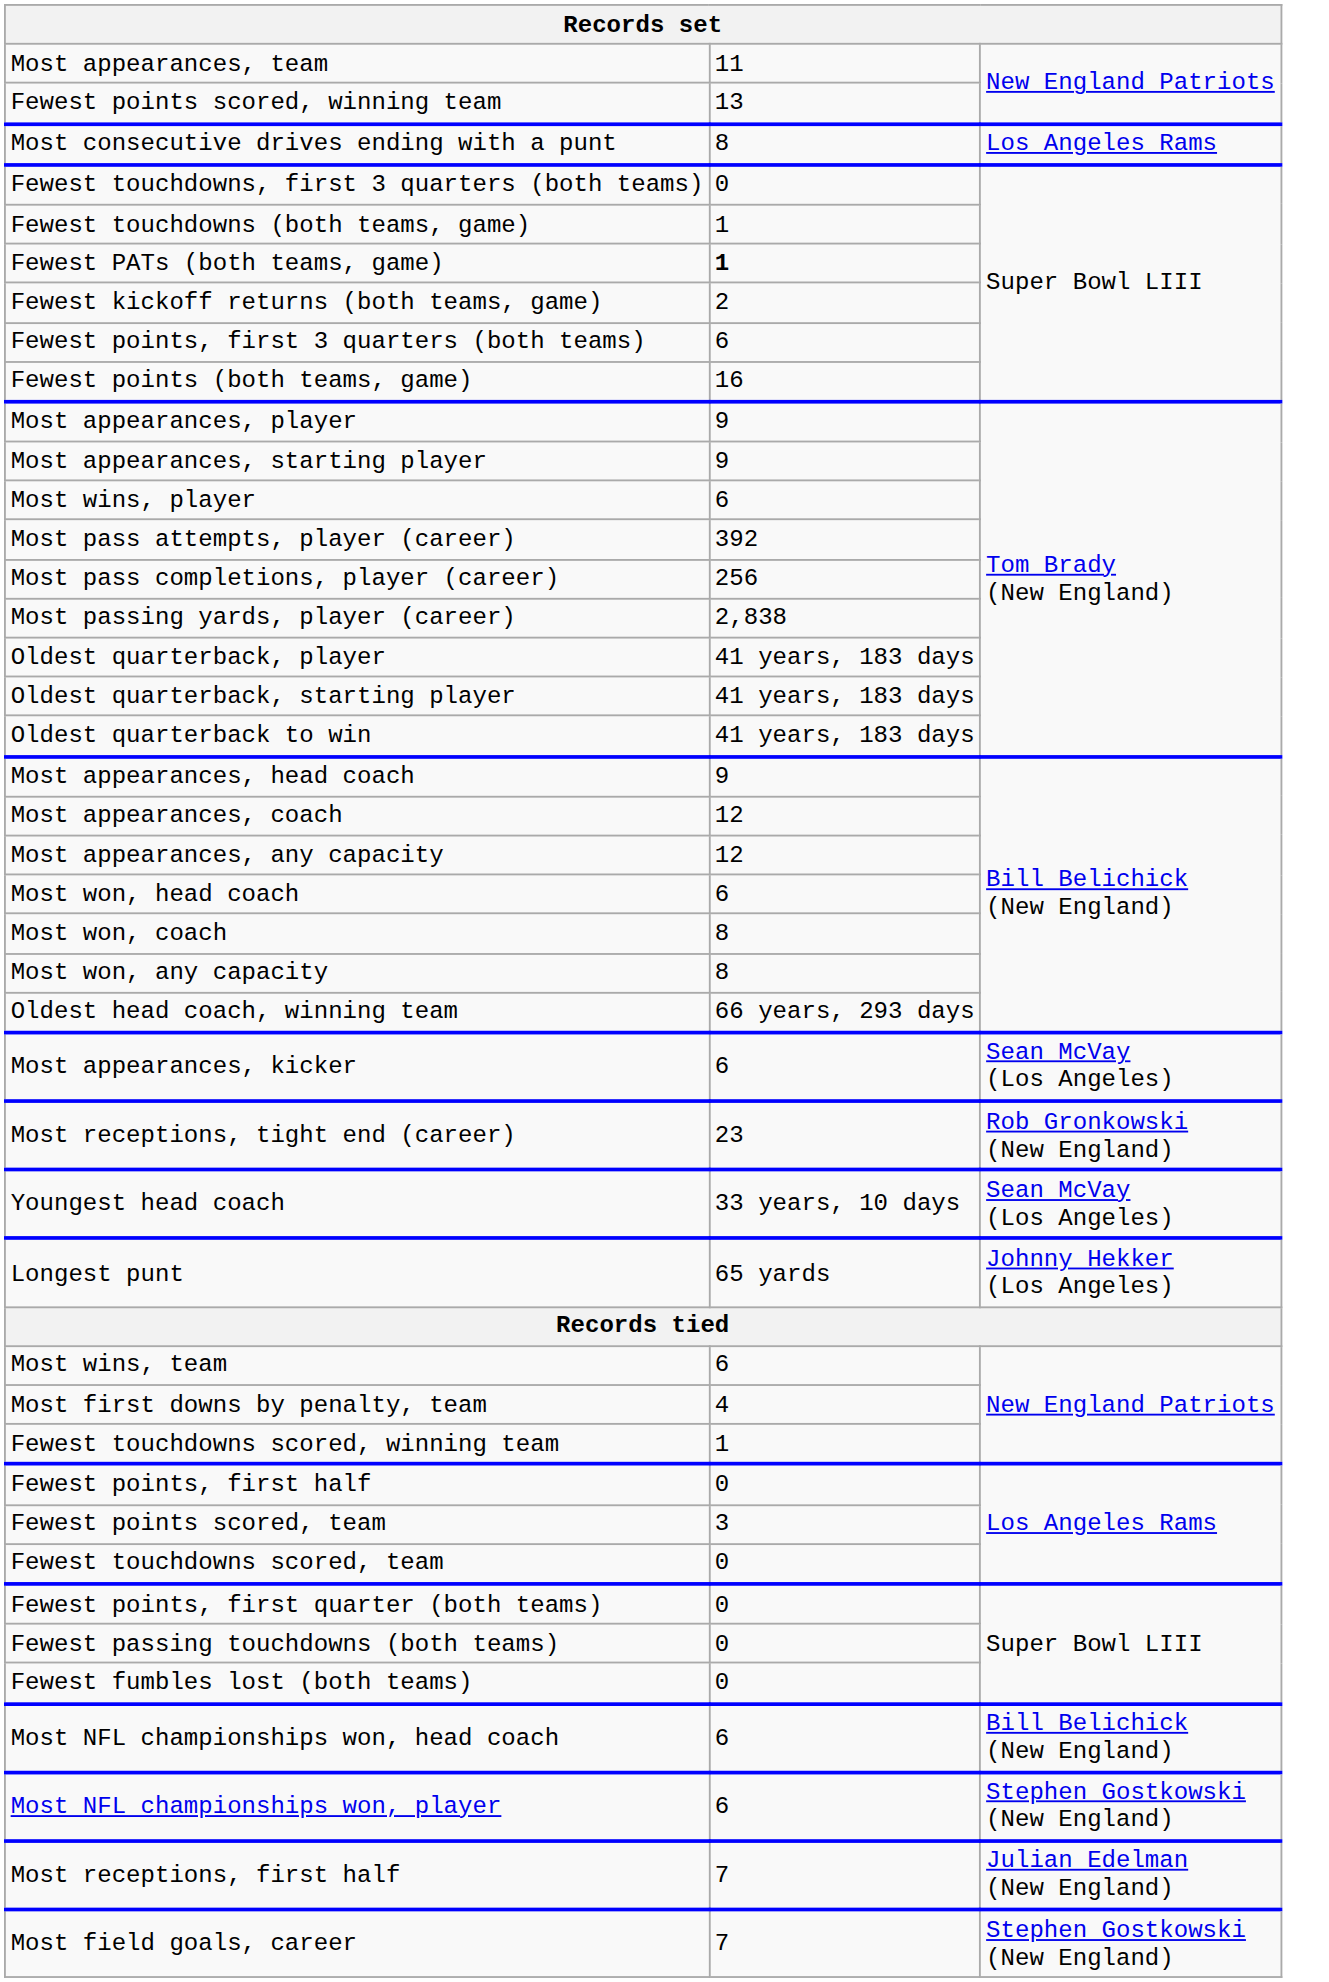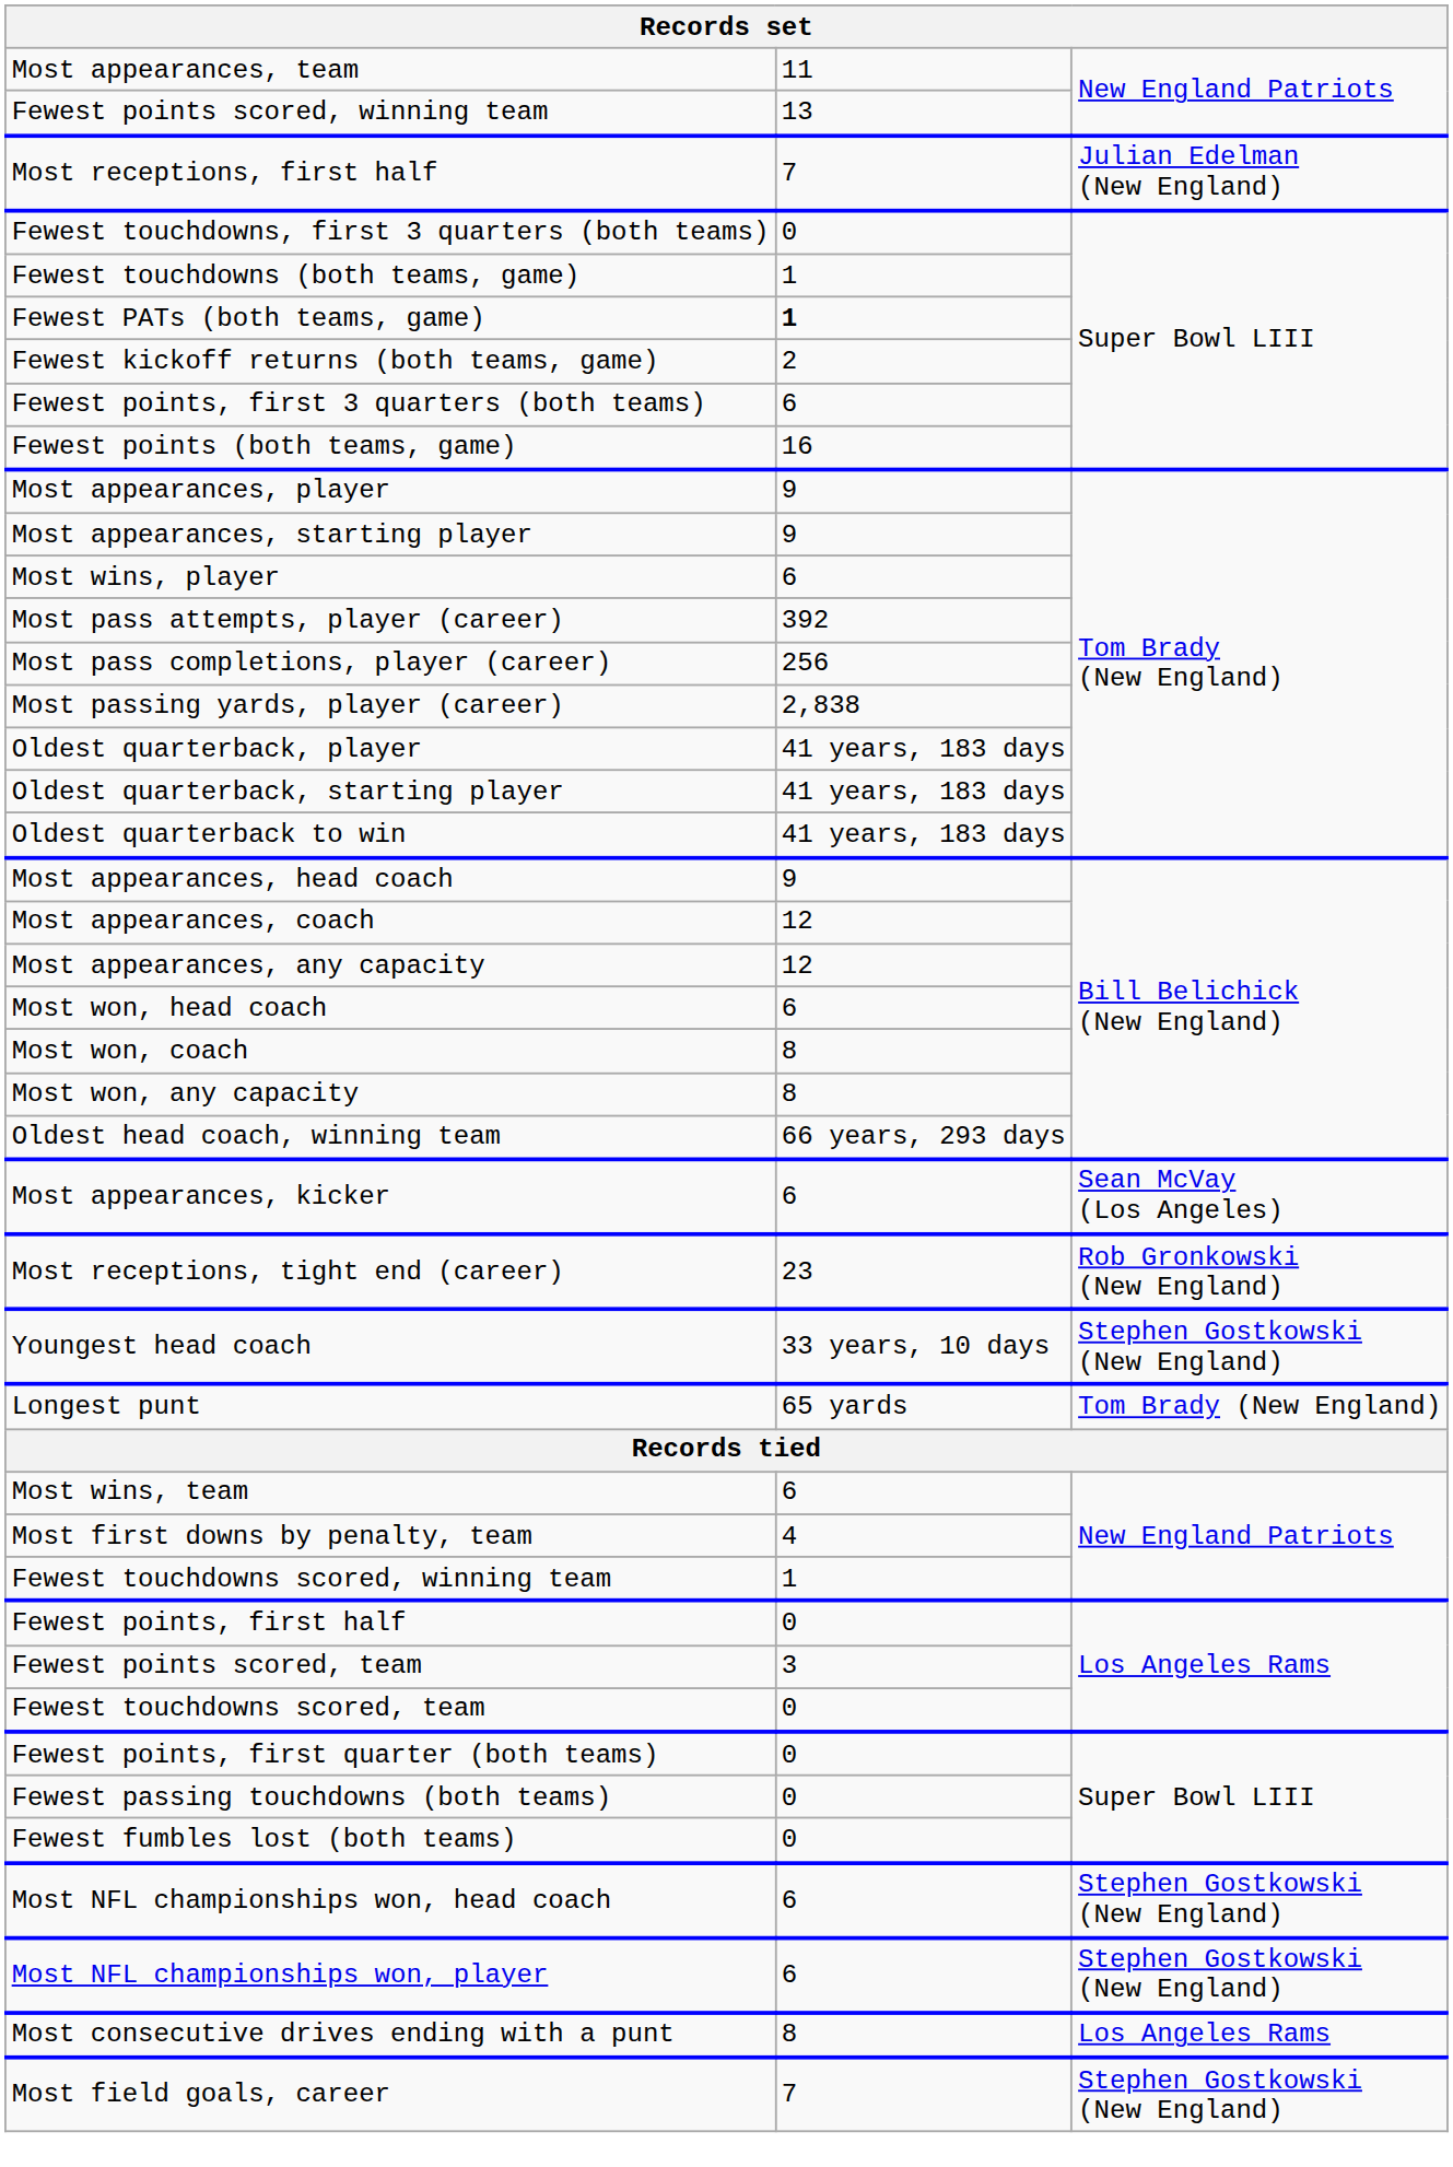 <table class="wikitable">
 <tr>
 <th colspan=3>Records set<br></th>
 </tr>
 <tr>
 <td>Most appearances, team</td>
 <td>11</td>
 <td rowspan="2"><a href='#'>New England Patriots</a></td>
 </tr>
 <tr>
 <td>Fewest points scored, winning team</td>
 <td>13</td>
 </tr>
 <tr style="border-top: 2px solid blue">
-<td>Most consecutive drives ending with a punt</td>
-<td>8</td>
-<td><a href='#'>Los Angeles Rams</a></td>
+<td>Most receptions, first half</td>
+<td>7</td>
+<td><a href='#'>Julian Edelman</a><br>(New England)</td>
 </tr>
 <tr style="border-top: 2px solid blue">
 <td>Fewest touchdowns, first 3 quarters (both teams)</td>
 <td>0</td>
 <td rowspan="6">Super Bowl LIII</td>
 </tr>
 <tr>
 <td>Fewest touchdowns (both teams, game)</td>
 <td>1</td>
 </tr>
 <tr>
 <td>Fewest PATs (both teams, game)</td>
 <td><strong>1</strong></td>
 </tr>
 <tr>
 <td>Fewest kickoff returns (both teams, game)</td>
 <td>2</td>
 </tr>
 <tr>
 <td>Fewest points, first 3 quarters (both teams)</td>
 <td>6</td>
 </tr>
 <tr>
 <td>Fewest points (both teams, game)</td>
 <td>16</td>
 </tr>
 <tr style="border-top: 2px solid blue">
 <td>Most appearances, player</td>
 <td>9</td>
 <td rowspan="9"><a href='#'>Tom Brady</a><br>(New England)</td>
 </tr>
 <tr>
 <td>Most appearances, starting player</td>
 <td>9</td>
 </tr>
 <tr>
 <td>Most wins, player</td>
 <td>6</td>
 </tr>
 <tr>
 <td>Most pass attempts, player (career)</td>
 <td>392</td>
 </tr>
 <tr>
 <td>Most pass completions, player (career)</td>
 <td>256</td>
 </tr>
 <tr>
 <td>Most passing yards, player (career)</td>
 <td>2,838</td>
 </tr>
 <tr>
 <td>Oldest quarterback, player</td>
 <td>41 years, 183 days</td>
 </tr>
 <tr>
 <td>Oldest quarterback, starting player</td>
 <td>41 years, 183 days</td>
 </tr>
 <tr>
 <td>Oldest quarterback to win</td>
 <td>41 years, 183 days</td>
 </tr>
 <tr style="border-top: 2px solid blue">
 <td>Most appearances, head coach</td>
 <td>9</td>
 <td rowspan="7"><a href='#'>Bill Belichick</a><br>(New England)</td>
 </tr>
 <tr>
 <td>Most appearances, coach</td>
 <td>12</td>
 </tr>
 <tr>
 <td>Most appearances, any capacity</td>
 <td>12</td>
 </tr>
 <tr>
 <td>Most won, head coach</td>
 <td>6</td>
 </tr>
 <tr>
 <td>Most won, coach</td>
 <td>8</td>
 </tr>
 <tr>
 <td>Most won, any capacity</td>
 <td>8</td>
 </tr>
 <tr>
 <td>Oldest head coach, winning team</td>
 <td>66 years, 293 days</td>
 </tr>
 <tr style="border-top: 2px solid blue">
 <td>Most appearances, kicker</td>
 <td>6</td>
 <td><a href='#'>Sean McVay</a><br>(Los Angeles)</td>
 </tr>
 <tr style="border-top: 2px solid blue">
 <td>Most receptions, tight end (career)</td>
 <td>23</td>
 <td><a href='#'>Rob Gronkowski</a><br>(New England)</td>
 </tr>
 <tr style="border-top: 2px solid blue">
 <td>Youngest head coach</td>
 <td>33 years, 10 days</td>
-<td><a href='#'>Sean McVay</a><br>(Los Angeles)</td>
+<td><a href='#'>Stephen Gostkowski</a><br>(New England)</td>
 </tr>
 <tr style="border-top: 2px solid blue">
 <td>Longest punt</td>
 <td>65 yards</td>
-<td><a href='#'>Johnny Hekker</a><br>(Los Angeles)</td>
+<td><a href='#'>Tom Brady</a> (New England)</td>
 </tr>
 <tr>
 <th colspan=3>Records tied</th>
 </tr>
 <tr>
 <td>Most wins, team</td>
 <td>6</td>
 <td rowspan="3"><a href='#'>New England Patriots</a></td>
 </tr>
 <tr>
 <td>Most first downs by penalty, team</td>
 <td>4</td>
 </tr>
 <tr>
 <td>Fewest touchdowns scored, winning team</td>
 <td>1</td>
 </tr>
 <tr style="border-top: 2px solid blue">
 <td>Fewest points, first half</td>
 <td>0</td>
 <td rowspan="3"><a href='#'>Los Angeles Rams</a></td>
 </tr>
 <tr>
 <td>Fewest points scored, team</td>
 <td>3</td>
 </tr>
 <tr>
 <td>Fewest touchdowns scored, team</td>
 <td>0</td>
 </tr>
 <tr style="border-top: 2px solid blue">
 <td>Fewest points, first quarter (both teams)</td>
 <td>0</td>
 <td rowspan="3">Super Bowl LIII</td>
 </tr>
 <tr>
 <td>Fewest passing touchdowns (both teams)</td>
 <td>0</td>
 </tr>
 <tr>
 <td>Fewest fumbles lost (both teams)</td>
 <td>0</td>
 </tr>
 <tr style="border-top: 2px solid blue">
 <td>Most NFL championships won, head coach</td>
 <td>6</td>
-<td><a href='#'>Bill Belichick</a><br>(New England)</td>
+<td><a href='#'>Stephen Gostkowski</a><br>(New England)</td>
 </tr>
 <tr style="border-top: 2px solid blue">
 <td><a href='#'>Most NFL championships won, player</a></td>
 <td>6</td>
 <td><a href='#'>Stephen Gostkowski</a><br>(New England)</td>
 </tr>
 <tr style="border-top: 2px solid blue">
-<td>Most receptions, first half</td>
-<td>7</td>
-<td><a href='#'>Julian Edelman</a><br>(New England)</td>
+<td>Most consecutive drives ending with a punt</td>
+<td>8</td>
+<td><a href='#'>Los Angeles Rams</a></td>
 </tr>
 <tr style="border-top: 2px solid blue">
 <td>Most field goals, career</td>
 <td>7</td>
 <td><a href='#'>Stephen Gostkowski</a><br>(New England)</td>
 </tr>
 </table>
